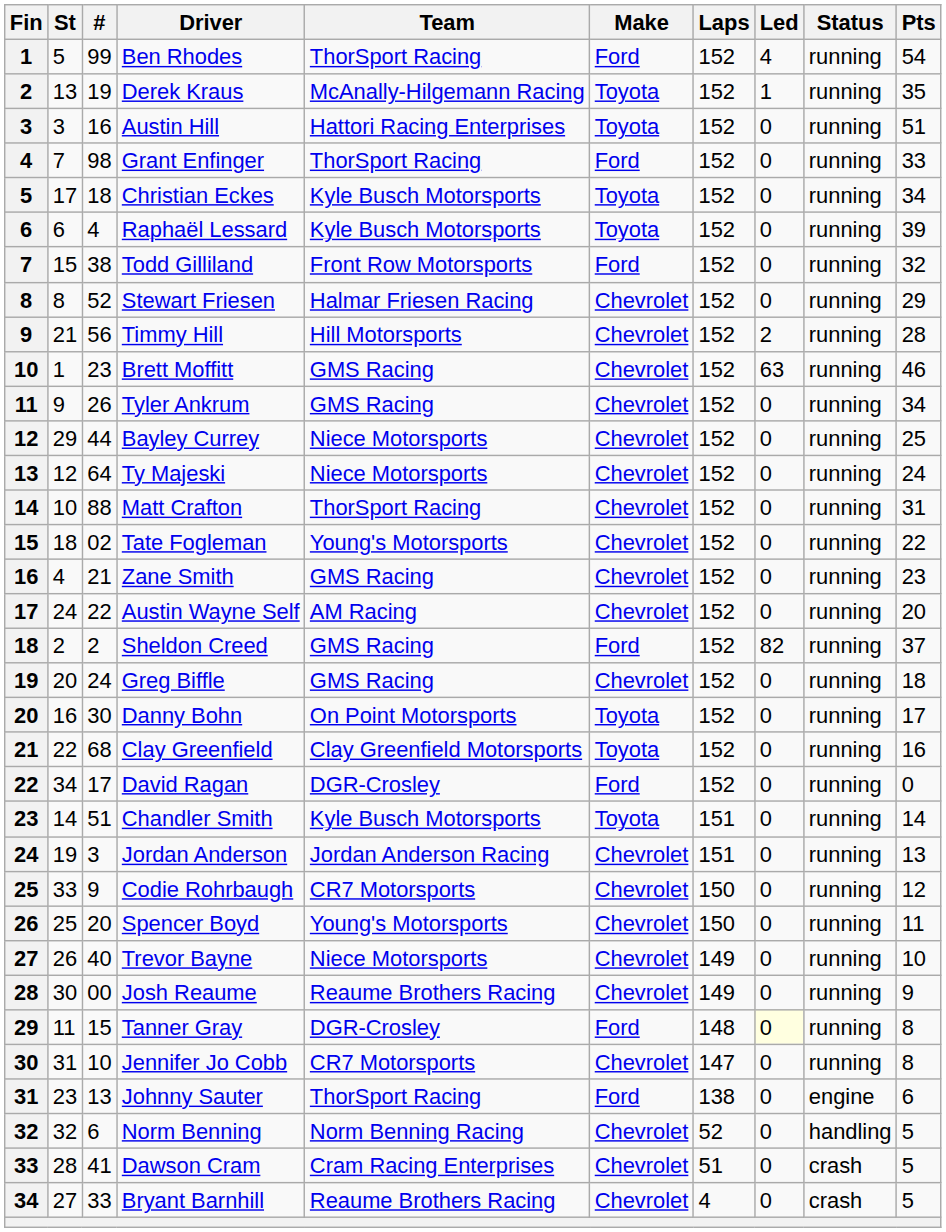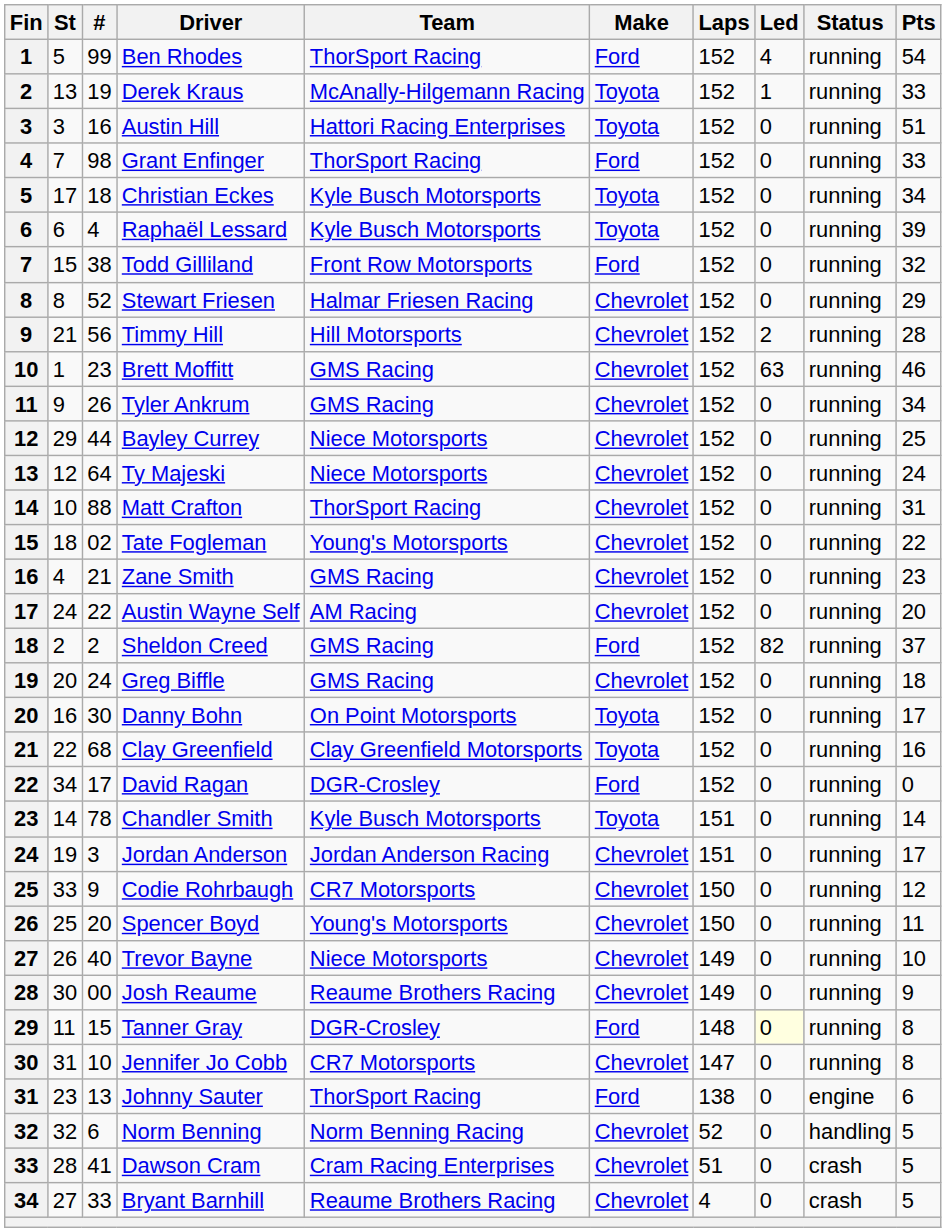 <table class="wikitable sortable" style="font-size:95%">
 <tr>
 <th>Fin</th>
 <th>St</th>
 <th>#</th>
 <th>Driver</th>
 <th>Team</th>
 <th>Make</th>
 <th>Laps</th>
 <th>Led</th>
 <th>Status</th>
 <th>Pts</th>
 </tr>
 <tr>
 <th>1</th>
 <td>5</td>
 <td>99</td>
 <td><a href='#'>Ben Rhodes</a></td>
 <td><a href='#'>ThorSport Racing</a></td>
 <td><a href='#'>Ford</a></td>
 <td>152</td>
 <td>4</td>
 <td>running</td>
 <td>54</td>
 </tr>
 <tr>
 <th>2</th>
 <td>13</td>
 <td>19</td>
 <td><a href='#'>Derek Kraus</a></td>
 <td><a href='#'>McAnally-Hilgemann Racing</a></td>
 <td><a href='#'>Toyota</a></td>
 <td>152</td>
 <td>1</td>
 <td>running</td>
-<td>35</td>
+<td>33</td>
 </tr>
 <tr>
 <th>3</th>
 <td>3</td>
 <td>16</td>
 <td><a href='#'>Austin Hill</a></td>
 <td><a href='#'>Hattori Racing Enterprises</a></td>
 <td><a href='#'>Toyota</a></td>
 <td>152</td>
 <td>0</td>
 <td>running</td>
 <td>51</td>
 </tr>
 <tr>
 <th>4</th>
 <td>7</td>
 <td>98</td>
 <td><a href='#'>Grant Enfinger</a></td>
 <td><a href='#'>ThorSport Racing</a></td>
 <td><a href='#'>Ford</a></td>
 <td>152</td>
 <td>0</td>
 <td>running</td>
 <td>33</td>
 </tr>
 <tr>
 <th>5</th>
 <td>17</td>
 <td>18</td>
 <td><a href='#'>Christian Eckes</a></td>
 <td><a href='#'>Kyle Busch Motorsports</a></td>
 <td><a href='#'>Toyota</a></td>
 <td>152</td>
 <td>0</td>
 <td>running</td>
 <td>34</td>
 </tr>
 <tr>
 <th>6</th>
 <td>6</td>
 <td>4</td>
 <td><a href='#'>Raphaël Lessard</a></td>
 <td><a href='#'>Kyle Busch Motorsports</a></td>
 <td><a href='#'>Toyota</a></td>
 <td>152</td>
 <td>0</td>
 <td>running</td>
 <td>39</td>
 </tr>
 <tr>
 <th>7</th>
 <td>15</td>
 <td>38</td>
 <td><a href='#'>Todd Gilliland</a></td>
 <td><a href='#'>Front Row Motorsports</a></td>
 <td><a href='#'>Ford</a></td>
 <td>152</td>
 <td>0</td>
 <td>running</td>
 <td>32</td>
 </tr>
 <tr>
 <th>8</th>
 <td>8</td>
 <td>52</td>
 <td><a href='#'>Stewart Friesen</a></td>
 <td><a href='#'>Halmar Friesen Racing</a></td>
 <td><a href='#'>Chevrolet</a></td>
 <td>152</td>
 <td>0</td>
 <td>running</td>
 <td>29</td>
 </tr>
 <tr>
 <th>9</th>
 <td>21</td>
 <td>56</td>
 <td><a href='#'>Timmy Hill</a></td>
 <td><a href='#'>Hill Motorsports</a></td>
 <td><a href='#'>Chevrolet</a></td>
 <td>152</td>
 <td>2</td>
 <td>running</td>
 <td>28</td>
 </tr>
 <tr>
 <th>10</th>
 <td>1</td>
 <td>23</td>
 <td><a href='#'>Brett Moffitt</a></td>
 <td><a href='#'>GMS Racing</a></td>
 <td><a href='#'>Chevrolet</a></td>
 <td>152</td>
 <td>63</td>
 <td>running</td>
 <td>46</td>
 </tr>
 <tr>
 <th>11</th>
 <td>9</td>
 <td>26</td>
 <td><a href='#'>Tyler Ankrum</a></td>
 <td><a href='#'>GMS Racing</a></td>
 <td><a href='#'>Chevrolet</a></td>
 <td>152</td>
 <td>0</td>
 <td>running</td>
 <td>34</td>
 </tr>
 <tr>
 <th>12</th>
 <td>29</td>
 <td>44</td>
 <td><a href='#'>Bayley Currey</a></td>
 <td><a href='#'>Niece Motorsports</a></td>
 <td><a href='#'>Chevrolet</a></td>
 <td>152</td>
 <td>0</td>
 <td>running</td>
 <td>25</td>
 </tr>
 <tr>
 <th>13</th>
 <td>12</td>
 <td>64</td>
 <td><a href='#'>Ty Majeski</a></td>
 <td><a href='#'>Niece Motorsports</a></td>
 <td><a href='#'>Chevrolet</a></td>
 <td>152</td>
 <td>0</td>
 <td>running</td>
 <td>24</td>
 </tr>
 <tr>
 <th>14</th>
 <td>10</td>
 <td>88</td>
 <td><a href='#'>Matt Crafton</a></td>
 <td><a href='#'>ThorSport Racing</a></td>
 <td><a href='#'>Chevrolet</a></td>
 <td>152</td>
 <td>0</td>
 <td>running</td>
 <td>31</td>
 </tr>
 <tr>
 <th>15</th>
 <td>18</td>
 <td>02</td>
 <td><a href='#'>Tate Fogleman</a></td>
 <td><a href='#'>Young's Motorsports</a></td>
 <td><a href='#'>Chevrolet</a></td>
 <td>152</td>
 <td>0</td>
 <td>running</td>
 <td>22</td>
 </tr>
 <tr>
 <th>16</th>
 <td>4</td>
 <td>21</td>
 <td><a href='#'>Zane Smith</a></td>
 <td><a href='#'>GMS Racing</a></td>
 <td><a href='#'>Chevrolet</a></td>
 <td>152</td>
 <td>0</td>
 <td>running</td>
 <td>23</td>
 </tr>
 <tr>
 <th>17</th>
 <td>24</td>
 <td>22</td>
 <td><a href='#'>Austin Wayne Self</a></td>
 <td><a href='#'>AM Racing</a></td>
 <td><a href='#'>Chevrolet</a></td>
 <td>152</td>
 <td>0</td>
 <td>running</td>
 <td>20</td>
 </tr>
 <tr>
 <th>18</th>
 <td>2</td>
 <td>2</td>
 <td><a href='#'>Sheldon Creed</a></td>
 <td><a href='#'>GMS Racing</a></td>
 <td><a href='#'>Ford</a></td>
 <td>152</td>
 <td>82</td>
 <td>running</td>
 <td>37</td>
 </tr>
 <tr>
 <th>19</th>
 <td>20</td>
 <td>24</td>
 <td><a href='#'>Greg Biffle</a></td>
 <td><a href='#'>GMS Racing</a></td>
 <td><a href='#'>Chevrolet</a></td>
 <td>152</td>
 <td>0</td>
 <td>running</td>
 <td>18</td>
 </tr>
 <tr>
 <th>20</th>
 <td>16</td>
 <td>30</td>
 <td><a href='#'>Danny Bohn</a></td>
 <td><a href='#'>On Point Motorsports</a></td>
 <td><a href='#'>Toyota</a></td>
 <td>152</td>
 <td>0</td>
 <td>running</td>
 <td>17</td>
 </tr>
 <tr>
 <th>21</th>
 <td>22</td>
 <td>68</td>
 <td><a href='#'>Clay Greenfield</a></td>
 <td><a href='#'>Clay Greenfield Motorsports</a></td>
 <td><a href='#'>Toyota</a></td>
 <td>152</td>
 <td>0</td>
 <td>running</td>
 <td>16</td>
 </tr>
 <tr>
 <th>22</th>
 <td>34</td>
 <td>17</td>
 <td><a href='#'>David Ragan</a></td>
 <td><a href='#'>DGR-Crosley</a></td>
 <td><a href='#'>Ford</a></td>
 <td>152</td>
 <td>0</td>
 <td>running</td>
 <td>0</td>
 </tr>
 <tr>
 <th>23</th>
 <td>14</td>
-<td>51</td>
+<td>78</td>
 <td><a href='#'>Chandler Smith</a></td>
 <td><a href='#'>Kyle Busch Motorsports</a></td>
 <td><a href='#'>Toyota</a></td>
 <td>151</td>
 <td>0</td>
 <td>running</td>
 <td>14</td>
 </tr>
 <tr>
 <th>24</th>
 <td>19</td>
 <td>3</td>
 <td><a href='#'>Jordan Anderson</a></td>
 <td><a href='#'>Jordan Anderson Racing</a></td>
 <td><a href='#'>Chevrolet</a></td>
 <td>151</td>
 <td>0</td>
 <td>running</td>
-<td>13</td>
+<td>17</td>
 </tr>
 <tr>
 <th>25</th>
 <td>33</td>
 <td>9</td>
 <td><a href='#'>Codie Rohrbaugh</a></td>
 <td><a href='#'>CR7 Motorsports</a></td>
 <td><a href='#'>Chevrolet</a></td>
 <td>150</td>
 <td>0</td>
 <td>running</td>
 <td>12</td>
 </tr>
 <tr>
 <th>26</th>
 <td>25</td>
 <td>20</td>
 <td><a href='#'>Spencer Boyd</a></td>
 <td><a href='#'>Young's Motorsports</a></td>
 <td><a href='#'>Chevrolet</a></td>
 <td>150</td>
 <td>0</td>
 <td>running</td>
 <td>11</td>
 </tr>
 <tr>
 <th>27</th>
 <td>26</td>
 <td>40</td>
 <td><a href='#'>Trevor Bayne</a></td>
 <td><a href='#'>Niece Motorsports</a></td>
 <td><a href='#'>Chevrolet</a></td>
 <td>149</td>
 <td>0</td>
 <td>running</td>
 <td>10</td>
 </tr>
 <tr>
 <th>28</th>
 <td>30</td>
 <td>00</td>
 <td><a href='#'>Josh Reaume</a></td>
 <td><a href='#'>Reaume Brothers Racing</a></td>
 <td><a href='#'>Chevrolet</a></td>
 <td>149</td>
 <td>0</td>
 <td>running</td>
 <td>9</td>
 </tr>
 <tr>
 <th>29</th>
 <td>11</td>
 <td>15</td>
 <td><a href='#'>Tanner Gray</a></td>
 <td><a href='#'>DGR-Crosley</a></td>
 <td><a href='#'>Ford</a></td>
 <td>148</td>
 <td style="background: lightyellow;">0</td>
 <td>running</td>
 <td>8</td>
 </tr>
 <tr>
 <th>30</th>
 <td>31</td>
 <td>10</td>
 <td><a href='#'>Jennifer Jo Cobb</a></td>
 <td><a href='#'>CR7 Motorsports</a></td>
 <td><a href='#'>Chevrolet</a></td>
 <td>147</td>
 <td>0</td>
 <td>running</td>
 <td>8</td>
 </tr>
 <tr>
 <th>31</th>
 <td>23</td>
 <td>13</td>
 <td><a href='#'>Johnny Sauter</a></td>
 <td><a href='#'>ThorSport Racing</a></td>
 <td><a href='#'>Ford</a></td>
 <td>138</td>
 <td>0</td>
 <td>engine</td>
 <td>6</td>
 </tr>
 <tr>
 <th>32</th>
 <td>32</td>
 <td>6</td>
 <td><a href='#'>Norm Benning</a></td>
 <td><a href='#'>Norm Benning Racing</a></td>
 <td><a href='#'>Chevrolet</a></td>
 <td>52</td>
 <td>0</td>
 <td>handling</td>
 <td>5</td>
 </tr>
 <tr>
 <th>33</th>
 <td>28</td>
 <td>41</td>
 <td><a href='#'>Dawson Cram</a></td>
 <td><a href='#'>Cram Racing Enterprises</a></td>
 <td><a href='#'>Chevrolet</a></td>
 <td>51</td>
 <td>0</td>
 <td>crash</td>
 <td>5</td>
 </tr>
 <tr>
 <th>34</th>
 <td>27</td>
 <td>33</td>
 <td><a href='#'>Bryant Barnhill</a></td>
 <td><a href='#'>Reaume Brothers Racing</a></td>
 <td><a href='#'>Chevrolet</a></td>
 <td>4</td>
 <td>0</td>
 <td>crash</td>
 <td>5</td>
 </tr>
 <tr>
 <th colspan="10"></th>
 </tr>
 </table>
